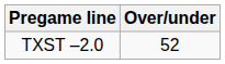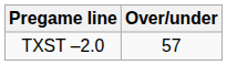 <table class="wikitable">
 <tr align="center">
 <th style=>Pregame line</th>
 <th style=>Over/under</th>
 </tr>
 <tr align="center">
 <td>TXST –2.0</td>
-<td>52</td>
+<td>57</td>
 </tr>
 </table>
